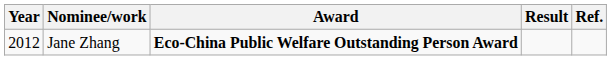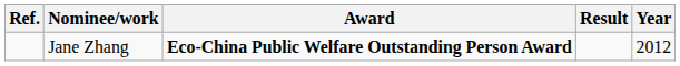 <table class="wikitable">
 <tr>
-<th>Year</th>
+<th>Ref.</th>
 <th>Nominee/work</th>
 <th>Award</th>
 <th><strong>Result</strong></th>
-<th>Ref.</th>
+<th>Year</th>
 </tr>
 <tr>
-<td>2012</td>
+<td></td>
 <td>Jane Zhang</td>
 <td><strong>Eco-China Public Welfare Outstanding Person Award</strong></td>
 <td></td>
-<td></td>
+<td>2012</td>
 </tr>
 </table>
